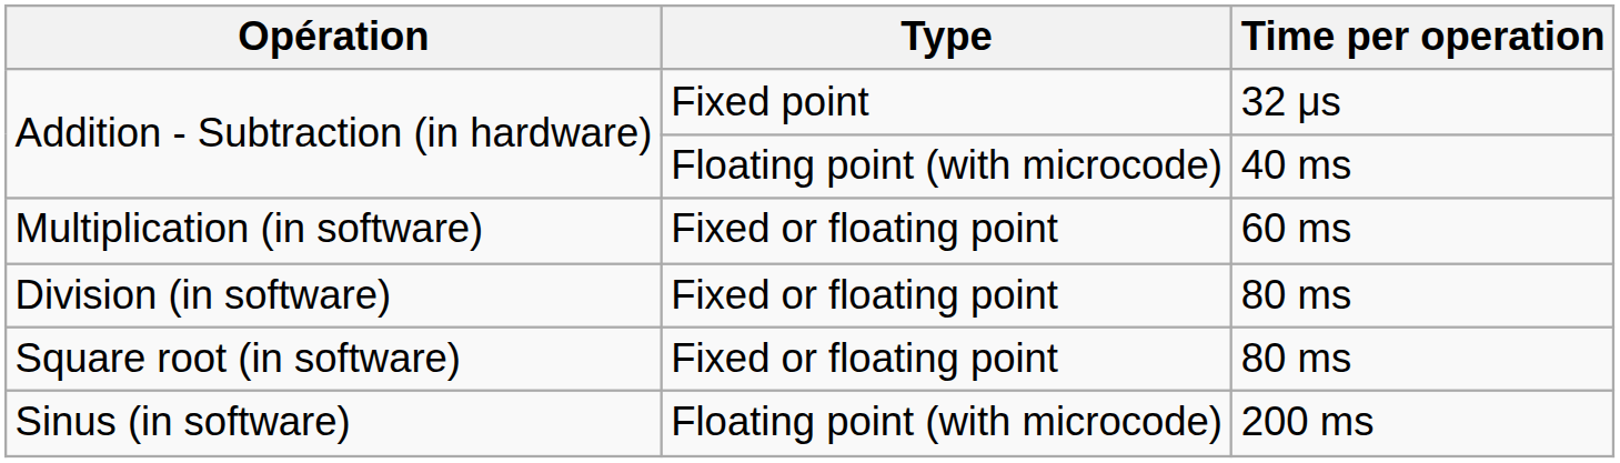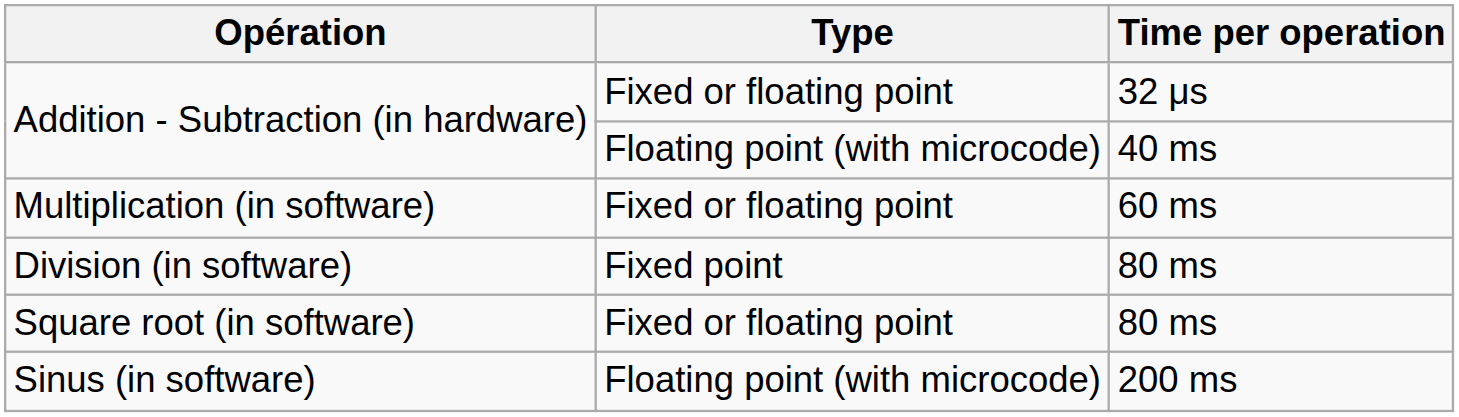 <table class="wikitable">
 <tr>
 <th>Opération</th>
 <th>Type</th>
 <th>Time per operation</th>
 </tr>
 <tr>
 <td rowspan="2">Addition - Subtraction (in hardware)</td>
-<td>Fixed point</td>
+<td>Fixed or floating point</td>
 <td>32 μs</td>
 </tr>
 <tr>
 <td>Floating point (with microcode)</td>
 <td>40 ms</td>
 </tr>
 <tr>
 <td>Multiplication (in software)</td>
 <td>Fixed or floating point</td>
 <td>60 ms</td>
 </tr>
 <tr>
 <td>Division (in software)</td>
-<td>Fixed or floating point</td>
+<td>Fixed point</td>
 <td>80 ms</td>
 </tr>
 <tr>
 <td>Square root (in software)</td>
 <td>Fixed or floating point</td>
 <td>80 ms</td>
 </tr>
 <tr>
 <td>Sinus (in software)</td>
 <td>Floating point (with microcode)</td>
 <td>200 ms</td>
 </tr>
 </table>
